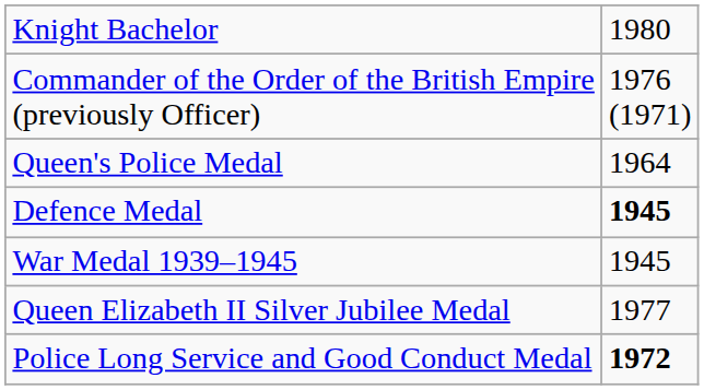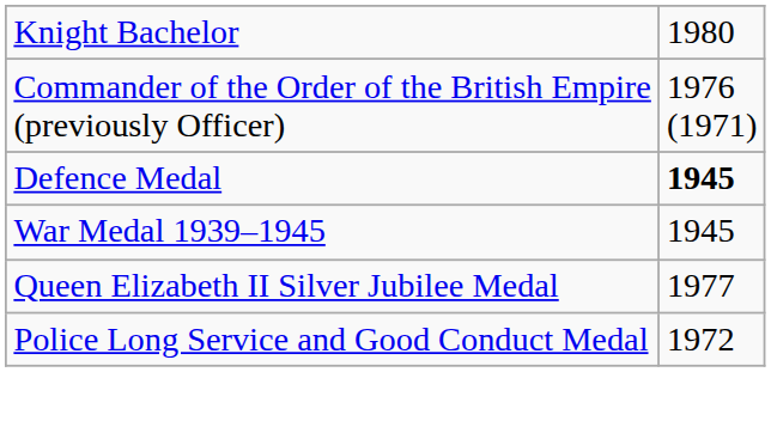 <table class="wikitable">
 <tr>
 <td> <a href='#'>Knight Bachelor</a></td>
 <td>1980</td>
 </tr>
 <tr>
 <td> <a href='#'>Commander of the Order of the British Empire</a><br>(previously Officer)</td>
 <td>1976<br>(1971)</td>
-</tr>
-<tr>
-<td> <a href='#'>Queen's Police Medal</a></td>
-<td>1964</td>
 </tr>
 <tr>
 <td> <a href='#'>Defence Medal</a></td>
 <td><strong>1945</strong></td>
 </tr>
 <tr>
 <td> <a href='#'>War Medal 1939–1945</a></td>
 <td>1945</td>
 </tr>
 <tr>
 <td> <a href='#'>Queen Elizabeth II Silver Jubilee Medal</a></td>
 <td>1977</td>
 </tr>
 <tr>
 <td> <a href='#'>Police Long Service and Good Conduct Medal</a></td>
-<td><strong>1972</strong></td>
+<td>1972</td>
 </tr>
 </table>
